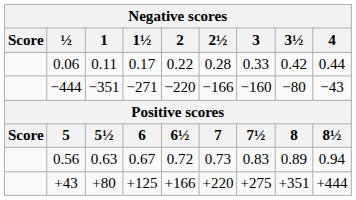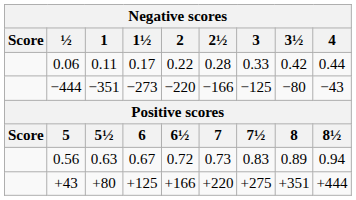 <table class="wikitable" style="width:100px; text-align:center">
 <tr>
 <th colspan = 10><strong>Negative scores</strong></th>
 </tr>
 <tr>
 <th>Score</th>
 <th>½</th>
 <th>1</th>
 <th>1½</th>
 <th>2</th>
 <th>2½</th>
 <th>3</th>
 <th>3½</th>
 <th>4</th>
 </tr>
 <tr>
 <td style="width:50%;"></td>
 <td>0.06</td>
 <td>0.11</td>
 <td>0.17</td>
 <td>0.22</td>
 <td>0.28</td>
 <td>0.33</td>
 <td>0.42</td>
 <td>0.44</td>
 </tr>
 <tr>
 <td style="width:50%;"></td>
 <td>−444</td>
 <td>−351</td>
-<td>−271</td>
+<td>−273</td>
 <td>−220</td>
 <td>−166</td>
-<td>−160</td>
+<td>−125</td>
 <td>−80</td>
 <td>−43</td>
 </tr>
 <tr>
 <th colspan = 10><strong>Positive scores</strong></th>
 </tr>
 <tr>
 <th>Score</th>
 <th>5</th>
 <th>5½</th>
 <th>6</th>
 <th>6½</th>
 <th>7</th>
 <th>7½</th>
 <th>8</th>
 <th>8½</th>
 </tr>
 <tr>
 <td style="width:50%;"></td>
 <td>0.56</td>
 <td>0.63</td>
 <td>0.67</td>
 <td>0.72</td>
 <td>0.73</td>
 <td>0.83</td>
 <td>0.89</td>
 <td>0.94</td>
 </tr>
 <tr>
 <td style="width:50%;"></td>
 <td>+43</td>
 <td>+80</td>
 <td>+125</td>
 <td>+166</td>
 <td>+220</td>
 <td>+275</td>
 <td>+351</td>
 <td>+444</td>
 </tr>
 </table>
